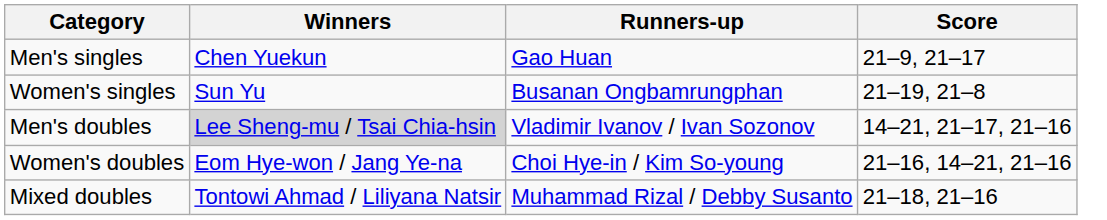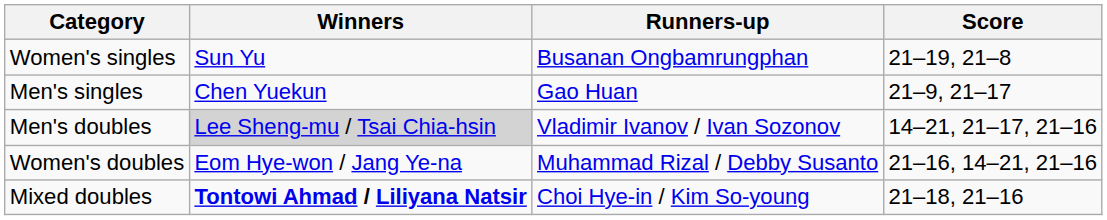 <table class=wikitable style="white-space:nowrap;">
 <tr>
 <th>Category</th>
 <th>Winners</th>
 <th>Runners-up</th>
 <th>Score</th>
 </tr>
 <tr>
+<td>Women's singles</td>
+<td> <a href='#'>Sun Yu</a></td>
+<td> <a href='#'>Busanan Ongbamrungphan</a></td>
+<td>21–19, 21–8</td>
+</tr>
+<tr>
 <td>Men's singles</td>
 <td> <a href='#'>Chen Yuekun</a></td>
 <td> <a href='#'>Gao Huan</a></td>
 <td>21–9, 21–17</td>
-</tr>
-<tr>
-<td>Women's singles</td>
-<td> <a href='#'>Sun Yu</a></td>
-<td> <a href='#'>Busanan Ongbamrungphan</a></td>
-<td>21–19, 21–8</td>
 </tr>
 <tr>
 <td>Men's doubles</td>
 <td style="background: lightgrey;"> <a href='#'>Lee Sheng-mu</a> / <a href='#'>Tsai Chia-hsin</a></td>
 <td> <a href='#'>Vladimir Ivanov</a> / <a href='#'>Ivan Sozonov</a></td>
 <td>14–21, 21–17, 21–16</td>
 </tr>
 <tr>
 <td>Women's doubles</td>
 <td> <a href='#'>Eom Hye-won</a> / <a href='#'>Jang Ye-na</a></td>
-<td> <a href='#'>Choi Hye-in</a> / <a href='#'>Kim So-young</a></td>
+<td> <a href='#'>Muhammad Rizal</a> / <a href='#'>Debby Susanto</a></td>
 <td>21–16, 14–21, 21–16</td>
 </tr>
 <tr>
 <td>Mixed doubles</td>
-<td> <a href='#'>Tontowi Ahmad</a> / <a href='#'>Liliyana Natsir</a></td>
-<td> <a href='#'>Muhammad Rizal</a> / <a href='#'>Debby Susanto</a></td>
+<td><strong> <a href='#'>Tontowi Ahmad</a> / <a href='#'>Liliyana Natsir</a></strong></td>
+<td> <a href='#'>Choi Hye-in</a> / <a href='#'>Kim So-young</a></td>
 <td>21–18, 21–16</td>
 </tr>
 </table>
